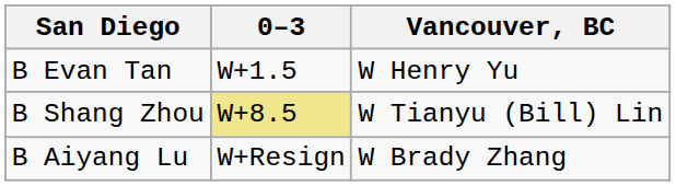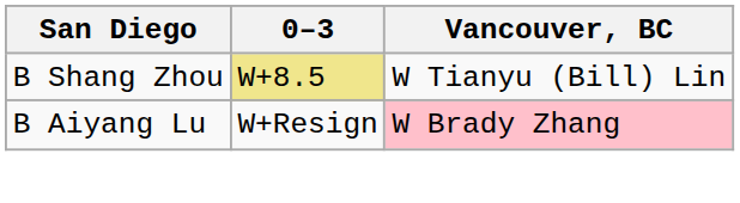 <table class="wikitable">
 <tr>
 <th>San Diego</th>
 <th>0–3</th>
 <th>Vancouver, BC</th>
-</tr>
-<tr>
-<td>B Evan Tan</td>
-<td>W+1.5</td>
-<td>W Henry Yu</td>
 </tr>
 <tr>
 <td>B Shang Zhou</td>
 <td style="background: khaki;">W+8.5</td>
 <td>W Tianyu (Bill) Lin</td>
 </tr>
 <tr>
 <td>B Aiyang Lu</td>
 <td>W+Resign</td>
-<td>W Brady Zhang</td>
+<td style="background: pink;">W Brady Zhang</td>
 </tr>
 </table>
